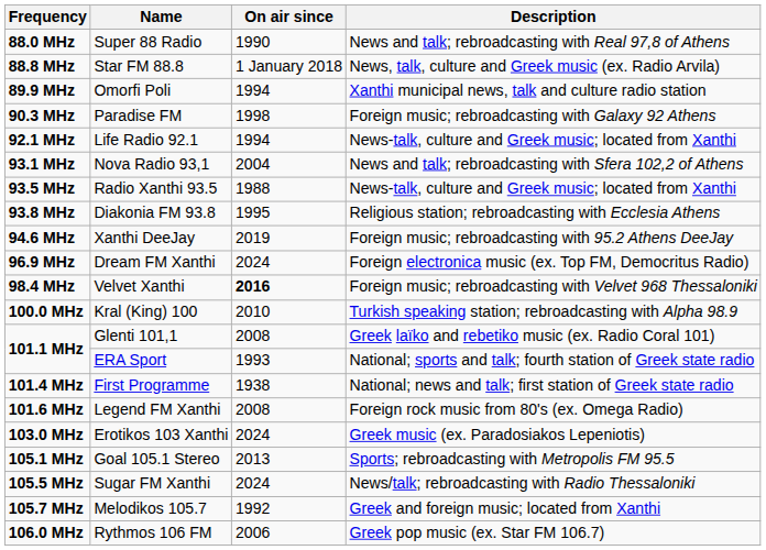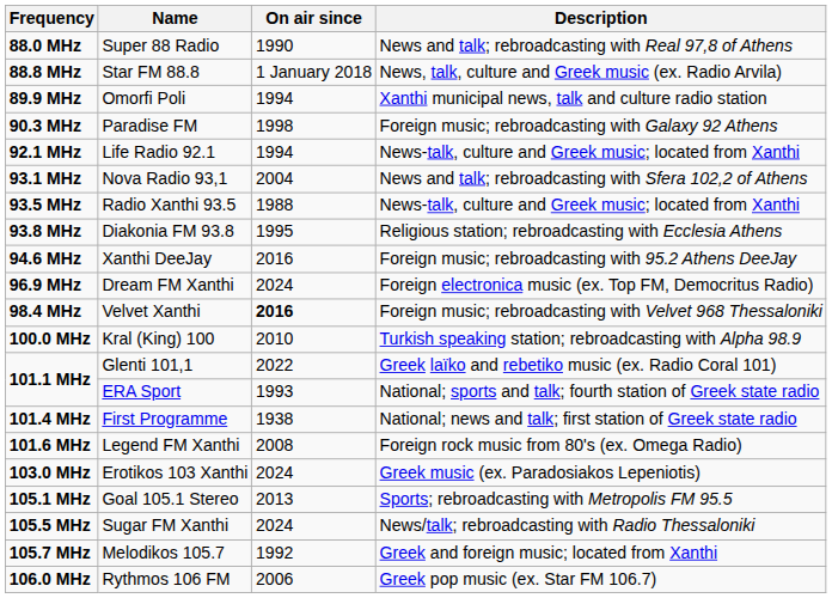 <table class="wikitable">
 <tr>
 <th>Frequency</th>
 <th>Name</th>
 <th>On air since</th>
 <th>Description</th>
 </tr>
 <tr>
 <td><strong>88.0 MHz</strong></td>
 <td>Super 88 Radio</td>
 <td>1990</td>
 <td>News and <a href='#'>talk</a>; rebroadcasting with <em>Real 97,8 of Athens</em></td>
 </tr>
 <tr>
 <td><strong>88.8 MHz</strong></td>
 <td>Star FM 88.8</td>
 <td>1 January 2018</td>
 <td>News, <a href='#'>talk</a>, culture and <a href='#'>Greek music</a> (ex. Radio Arvila)</td>
 </tr>
 <tr>
 <td><strong>89.9 MHz</strong></td>
 <td>Omorfi Poli</td>
 <td>1994</td>
 <td><a href='#'>Xanthi</a> municipal news, <a href='#'>talk</a> and culture radio station</td>
 </tr>
 <tr>
 <td><strong>90.3 MHz</strong></td>
 <td>Paradise FM</td>
 <td>1998</td>
 <td>Foreign music; rebroadcasting with <em>Galaxy 92 Athens</em></td>
 </tr>
 <tr>
 <td><strong>92.1 MHz</strong></td>
 <td>Life Radio 92.1</td>
 <td>1994</td>
 <td>News-<a href='#'>talk</a>, culture and <a href='#'>Greek music</a>; located from <a href='#'>Xanthi</a></td>
 </tr>
 <tr>
 <td><strong>93.1 MHz</strong></td>
 <td>Nova Radio 93,1</td>
 <td>2004</td>
 <td>News and <a href='#'>talk</a>; rebroadcasting with <em>Sfera 102,2 of Athens</em></td>
 </tr>
 <tr>
 <td><strong>93.5 MHz</strong></td>
 <td>Radio Xanthi 93.5</td>
 <td>1988</td>
 <td>News-<a href='#'>talk</a>, culture and <a href='#'>Greek music</a>; located from <a href='#'>Xanthi</a></td>
 </tr>
 <tr>
 <td><strong>93.8 MHz</strong></td>
 <td>Diakonia FM 93.8</td>
 <td>1995</td>
 <td>Religious station; rebroadcasting with <em>Ecclesia Athens</em></td>
 </tr>
 <tr>
 <td><strong>94.6 MHz</strong></td>
 <td>Xanthi DeeJay</td>
-<td>2019</td>
+<td>2016</td>
 <td>Foreign music; rebroadcasting with <em>95.2 Athens DeeJay</em></td>
 </tr>
 <tr>
 <td><strong>96.9 MHz</strong></td>
 <td>Dream FM Xanthi</td>
 <td>2024</td>
 <td>Foreign <a href='#'>electronica</a> music (ex. Top FM, Democritus Radio)</td>
 </tr>
 <tr>
 <td><strong>98.4 MHz</strong></td>
 <td>Velvet Xanthi</td>
 <td><strong>2016</strong></td>
 <td>Foreign music; rebroadcasting with <em>Velvet 968 Thessaloniki</em></td>
 </tr>
 <tr>
 <td><strong>100.0 MHz</strong></td>
 <td>Kral (King) 100</td>
 <td>2010</td>
 <td><a href='#'>Turkish speaking</a> station; rebroadcasting with <em>Alpha 98.9</em></td>
 </tr>
 <tr>
 <td rowspan="2"><strong>101.1 MHz</strong></td>
 <td>Glenti 101,1</td>
-<td>2008</td>
+<td>2022</td>
 <td><a href='#'>Greek</a> <a href='#'>laïko</a> and <a href='#'>rebetiko</a> music (ex. Radio Coral 101)</td>
 </tr>
 <tr>
 <td><a href='#'>ERA Sport</a></td>
 <td>1993</td>
 <td>National; <a href='#'>sports</a> and <a href='#'>talk</a>; fourth station of <a href='#'>Greek state radio</a></td>
 </tr>
 <tr>
 <td><strong>101.4 MHz</strong></td>
 <td><a href='#'>First Programme</a></td>
 <td>1938</td>
 <td>National; news and <a href='#'>talk</a>; first station of <a href='#'>Greek state radio</a></td>
 </tr>
 <tr>
 <td><strong>101.6 MHz</strong></td>
 <td>Legend FM Xanthi</td>
 <td>2008</td>
 <td>Foreign rock music from 80's (ex. Omega Radio)</td>
 </tr>
 <tr>
 <td><strong>103.0 MHz</strong></td>
 <td>Erotikos 103 Xanthi</td>
 <td>2024</td>
 <td><a href='#'>Greek music</a> (ex. Paradosiakos Lepeniotis)</td>
 </tr>
 <tr>
 <td><strong>105.1 MHz</strong></td>
 <td>Goal 105.1 Stereo</td>
 <td>2013</td>
 <td><a href='#'>Sports</a>; rebroadcasting with <em>Metropolis FM 95.5</em></td>
 </tr>
 <tr>
 <td><strong>105.5 MHz</strong></td>
 <td>Sugar FM Xanthi</td>
 <td>2024</td>
 <td>News/<a href='#'>talk</a>; rebroadcasting with <em>Radio Thessaloniki</em></td>
 </tr>
 <tr>
 <td><strong>105.7 MHz</strong></td>
 <td>Melodikos 105.7</td>
 <td>1992</td>
 <td><a href='#'>Greek</a> and foreign music; located from <a href='#'>Xanthi</a></td>
 </tr>
 <tr>
 <td><strong>106.0 MHz</strong></td>
 <td>Rythmos 106 FM</td>
 <td>2006</td>
 <td><a href='#'>Greek</a> pop music (ex. Star FM 106.7)</td>
 </tr>
 </table>
